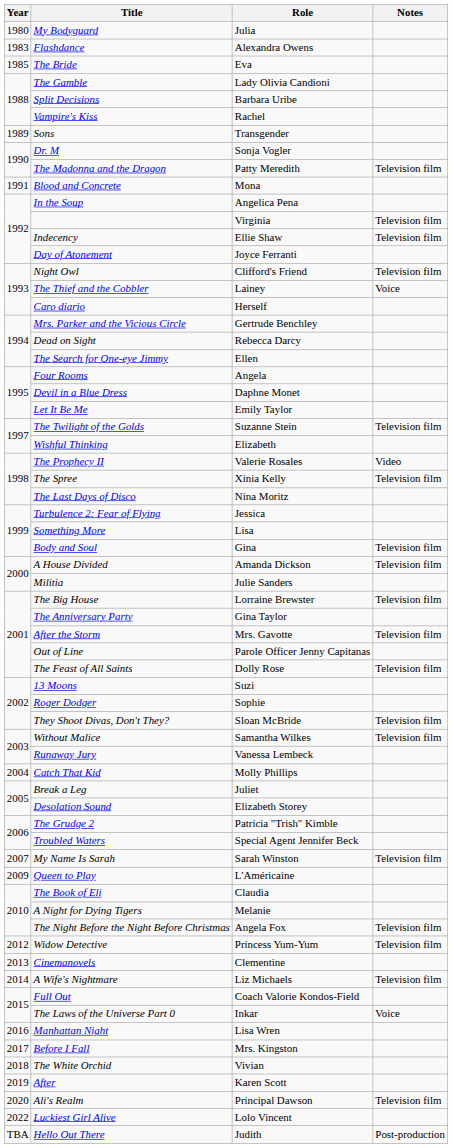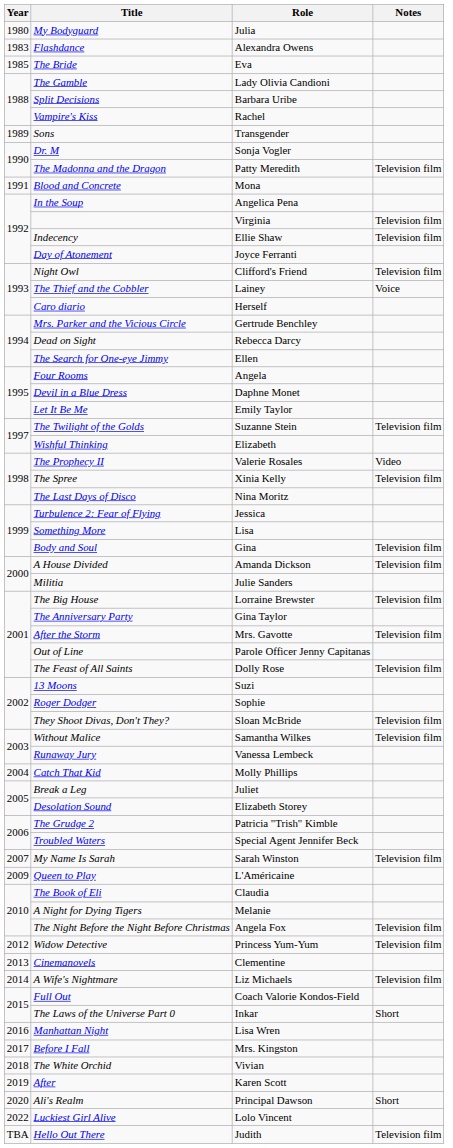 <table class="wikitable sortable">
 <tr>
 <th>Year</th>
 <th>Title</th>
 <th>Role</th>
 <th>Notes</th>
 </tr>
 <tr>
 <td>1980</td>
 <td><em><a href='#'>My Bodyguard</a></em></td>
 <td>Julia</td>
 <td></td>
 </tr>
 <tr>
 <td>1983</td>
 <td><em><a href='#'>Flashdance</a></em></td>
 <td>Alexandra Owens</td>
 <td></td>
 </tr>
 <tr>
 <td>1985</td>
 <td><em><a href='#'>The Bride</a></em></td>
 <td>Eva</td>
 <td></td>
 </tr>
 <tr>
 <td rowspan="3">1988</td>
 <td><em><a href='#'>The Gamble</a></em></td>
 <td>Lady Olivia Candioni</td>
 <td></td>
 </tr>
 <tr>
 <td><em><a href='#'>Split Decisions</a></em></td>
 <td>Barbara Uribe</td>
 <td></td>
 </tr>
 <tr>
 <td><em><a href='#'>Vampire's Kiss</a></em></td>
 <td>Rachel</td>
 <td></td>
 </tr>
 <tr>
 <td>1989</td>
 <td><em>Sons</em></td>
 <td>Transgender</td>
 <td></td>
 </tr>
 <tr>
 <td rowspan="2">1990</td>
 <td><em><a href='#'>Dr. M</a></em></td>
 <td>Sonja Vogler</td>
 <td></td>
 </tr>
 <tr>
 <td><em><a href='#'>The Madonna and the Dragon</a></em></td>
 <td>Patty Meredith</td>
 <td>Television film</td>
 </tr>
 <tr>
 <td>1991</td>
 <td><em><a href='#'>Blood and Concrete</a></em></td>
 <td>Mona</td>
 <td></td>
 </tr>
 <tr>
 <td rowspan="4">1992</td>
 <td><em><a href='#'>In the Soup</a></em></td>
 <td>Angelica Pena</td>
 <td></td>
 </tr>
 <tr>
 <td><em></em></td>
 <td>Virginia</td>
 <td>Television film</td>
 </tr>
 <tr>
 <td><em>Indecency</em></td>
 <td>Ellie Shaw</td>
 <td>Television film</td>
 </tr>
 <tr>
 <td><em><a href='#'>Day of Atonement</a></em></td>
 <td>Joyce Ferranti</td>
 <td></td>
 </tr>
 <tr>
 <td rowspan="3">1993</td>
 <td><em>Night Owl</em></td>
 <td>Clifford's Friend</td>
 <td>Television film</td>
 </tr>
 <tr>
 <td><em><a href='#'>The Thief and the Cobbler</a></em></td>
 <td>Lainey</td>
 <td>Voice</td>
 </tr>
 <tr>
 <td><em><a href='#'>Caro diario</a></em></td>
 <td>Herself</td>
 <td></td>
 </tr>
 <tr>
 <td rowspan="3">1994</td>
 <td><em><a href='#'>Mrs. Parker and the Vicious Circle</a></em></td>
 <td>Gertrude Benchley</td>
 <td></td>
 </tr>
 <tr>
 <td><em>Dead on Sight</em></td>
 <td>Rebecca Darcy</td>
 <td></td>
 </tr>
 <tr>
 <td><em><a href='#'>The Search for One-eye Jimmy</a></em></td>
 <td>Ellen</td>
 <td></td>
 </tr>
 <tr>
 <td rowspan="3">1995</td>
 <td><em><a href='#'>Four Rooms</a></em></td>
 <td>Angela</td>
 <td></td>
 </tr>
 <tr>
 <td><em><a href='#'>Devil in a Blue Dress</a></em></td>
 <td>Daphne Monet</td>
 <td></td>
 </tr>
 <tr>
 <td><em><a href='#'>Let It Be Me</a></em></td>
 <td>Emily Taylor</td>
 <td></td>
 </tr>
 <tr>
 <td rowspan="2">1997</td>
 <td><em><a href='#'>The Twilight of the Golds</a></em></td>
 <td>Suzanne Stein</td>
 <td>Television film</td>
 </tr>
 <tr>
 <td><em><a href='#'>Wishful Thinking</a></em></td>
 <td>Elizabeth</td>
 <td></td>
 </tr>
 <tr>
 <td rowspan="3">1998</td>
 <td><em><a href='#'>The Prophecy II</a></em></td>
 <td>Valerie Rosales</td>
 <td>Video</td>
 </tr>
 <tr>
 <td><em>The Spree</em></td>
 <td>Xinia Kelly</td>
 <td>Television film</td>
 </tr>
 <tr>
 <td><em><a href='#'>The Last Days of Disco</a></em></td>
 <td>Nina Moritz</td>
 <td></td>
 </tr>
 <tr>
 <td rowspan="3">1999</td>
 <td><em><a href='#'>Turbulence 2: Fear of Flying</a></em></td>
 <td>Jessica</td>
 <td></td>
 </tr>
 <tr>
 <td><em><a href='#'>Something More</a></em></td>
 <td>Lisa</td>
 <td></td>
 </tr>
 <tr>
 <td><em><a href='#'>Body and Soul</a></em></td>
 <td>Gina</td>
 <td>Television film</td>
 </tr>
 <tr>
 <td rowspan="2">2000</td>
 <td><em>A House Divided</em></td>
 <td>Amanda Dickson</td>
 <td>Television film</td>
 </tr>
 <tr>
 <td><em>Militia</em></td>
 <td>Julie Sanders</td>
 <td></td>
 </tr>
 <tr>
 <td rowspan="5">2001</td>
 <td><em>The Big House</em></td>
 <td>Lorraine Brewster</td>
 <td>Television film</td>
 </tr>
 <tr>
 <td><em><a href='#'>The Anniversary Party</a></em></td>
 <td>Gina Taylor</td>
 <td></td>
 </tr>
 <tr>
 <td><em><a href='#'>After the Storm</a></em></td>
 <td>Mrs. Gavotte</td>
 <td>Television film</td>
 </tr>
 <tr>
 <td><em>Out of Line</em></td>
 <td>Parole Officer Jenny Capitanas</td>
 <td></td>
 </tr>
 <tr>
 <td><em>The Feast of All Saints</em></td>
 <td>Dolly Rose</td>
 <td>Television film</td>
 </tr>
 <tr>
 <td rowspan="3">2002</td>
 <td><em><a href='#'>13 Moons</a></em></td>
 <td>Suzi</td>
 <td></td>
 </tr>
 <tr>
 <td><em><a href='#'>Roger Dodger</a></em></td>
 <td>Sophie</td>
 <td></td>
 </tr>
 <tr>
 <td><em>They Shoot Divas, Don't They?</em></td>
 <td>Sloan McBride</td>
 <td>Television film</td>
 </tr>
 <tr>
 <td rowspan="2">2003</td>
 <td><em>Without Malice</em></td>
 <td>Samantha Wilkes</td>
 <td>Television film</td>
 </tr>
 <tr>
 <td><em><a href='#'>Runaway Jury</a></em></td>
 <td>Vanessa Lembeck</td>
 <td></td>
 </tr>
 <tr>
 <td>2004</td>
 <td><em><a href='#'>Catch That Kid</a></em></td>
 <td>Molly Phillips</td>
 <td></td>
 </tr>
 <tr>
 <td rowspan="2">2005</td>
 <td><em>Break a Leg</em></td>
 <td>Juliet</td>
 <td></td>
 </tr>
 <tr>
 <td><em><a href='#'>Desolation Sound</a></em></td>
 <td>Elizabeth Storey</td>
 <td></td>
 </tr>
 <tr>
 <td rowspan="2">2006</td>
 <td><em><a href='#'>The Grudge 2</a></em></td>
 <td>Patricia "Trish" Kimble</td>
 <td></td>
 </tr>
 <tr>
 <td><em><a href='#'>Troubled Waters</a></em></td>
 <td>Special Agent Jennifer Beck</td>
 <td></td>
 </tr>
 <tr>
 <td>2007</td>
 <td><em>My Name Is Sarah</em></td>
 <td>Sarah Winston</td>
 <td>Television film</td>
 </tr>
 <tr>
 <td>2009</td>
 <td><em><a href='#'>Queen to Play</a></em></td>
 <td>L'Américaine</td>
 <td></td>
 </tr>
 <tr>
 <td rowspan="3">2010</td>
 <td><em><a href='#'>The Book of Eli</a></em></td>
 <td>Claudia</td>
 <td></td>
 </tr>
 <tr>
 <td><em>A Night for Dying Tigers</em></td>
 <td>Melanie</td>
 <td></td>
 </tr>
 <tr>
 <td><em>The Night Before the Night Before Christmas</em></td>
 <td>Angela Fox</td>
 <td>Television film</td>
 </tr>
 <tr>
 <td>2012</td>
 <td><em>Widow Detective</em></td>
 <td>Princess Yum-Yum</td>
 <td>Television film</td>
 </tr>
 <tr>
 <td>2013</td>
 <td><em><a href='#'>Cinemanovels</a></em></td>
 <td>Clementine</td>
 <td></td>
 </tr>
 <tr>
 <td>2014</td>
 <td><em>A Wife's Nightmare</em></td>
 <td>Liz Michaels</td>
 <td>Television film</td>
 </tr>
 <tr>
 <td rowspan="2">2015</td>
 <td><em><a href='#'>Full Out</a></em></td>
 <td>Coach Valorie Kondos-Field</td>
 <td></td>
 </tr>
 <tr>
 <td><em>The Laws of the Universe Part 0</em></td>
 <td>Inkar</td>
-<td>Voice</td>
+<td>Short</td>
 </tr>
 <tr>
 <td>2016</td>
 <td><em><a href='#'>Manhattan Night</a></em></td>
 <td>Lisa Wren</td>
 <td></td>
 </tr>
 <tr>
 <td>2017</td>
 <td><em><a href='#'>Before I Fall</a></em></td>
 <td>Mrs. Kingston</td>
 <td></td>
 </tr>
 <tr>
 <td>2018</td>
 <td><em>The White Orchid</em></td>
 <td>Vivian</td>
 <td></td>
 </tr>
 <tr>
 <td>2019</td>
 <td><em><a href='#'>After</a></em></td>
 <td>Karen Scott</td>
 <td></td>
 </tr>
 <tr>
 <td>2020</td>
 <td><em>Ali's Realm</em></td>
 <td>Principal Dawson</td>
-<td>Television film</td>
+<td>Short</td>
 </tr>
 <tr>
 <td>2022</td>
 <td><em><a href='#'>Luckiest Girl Alive</a></em></td>
 <td>Lolo Vincent</td>
 <td></td>
 </tr>
 <tr>
 <td>TBA</td>
 <td><em><a href='#'>Hello Out There</a></em></td>
 <td>Judith</td>
-<td>Post-production</td>
+<td>Television film</td>
 </tr>
 </table>
